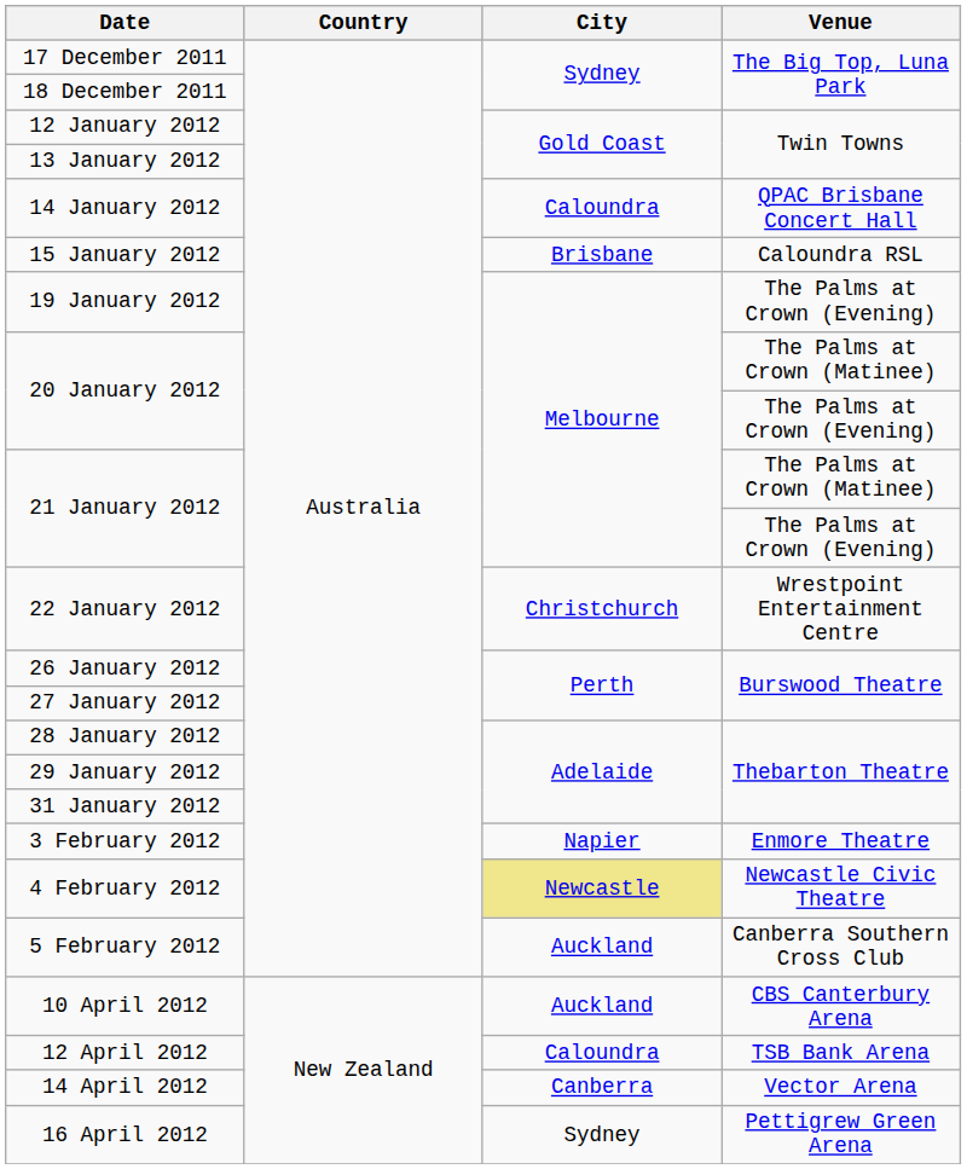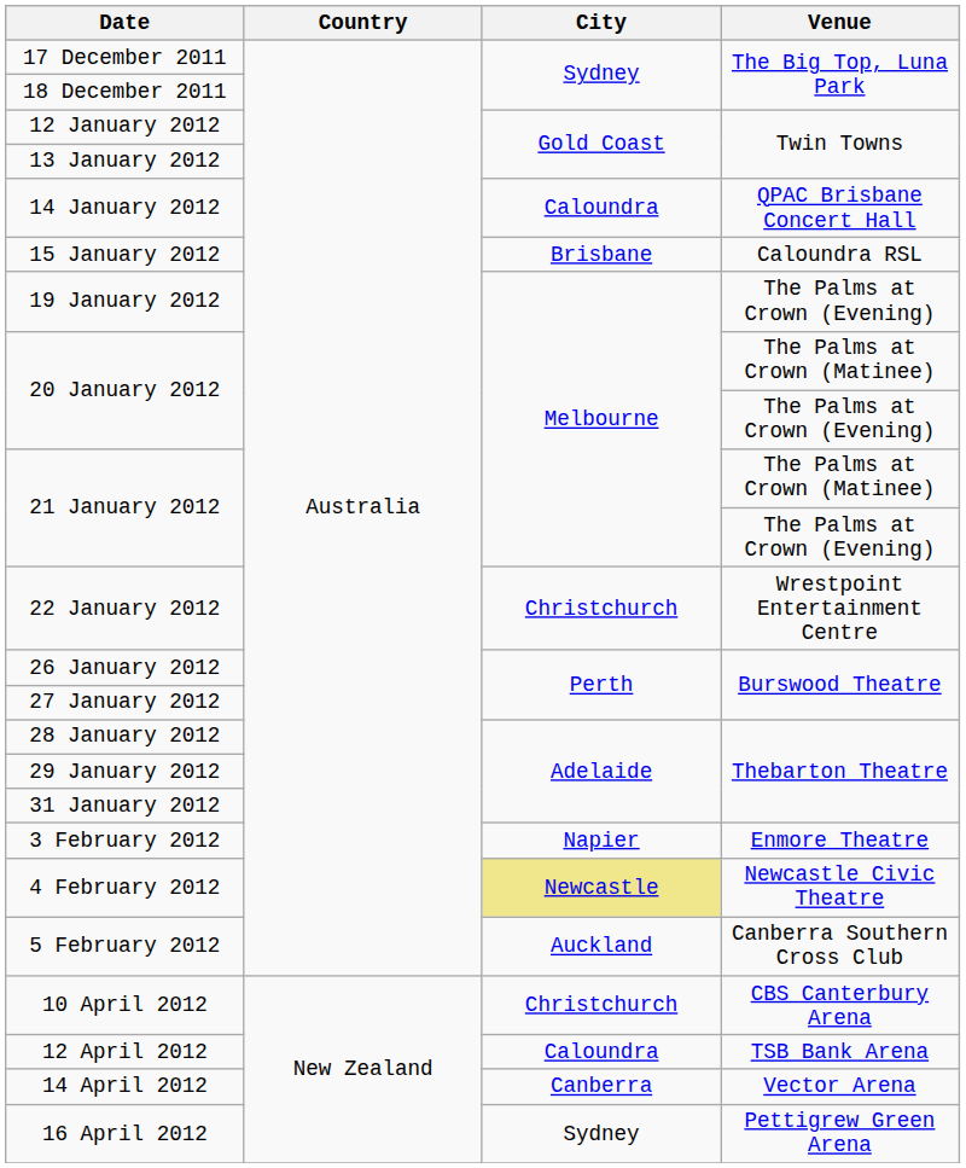 <table class="wikitable" style="text-align:center;">
 <tr bgcolor="#CCCCCC">
 <th width="140">Date</th>
 <th width="140">Country</th>
 <th width="140">City</th>
 <th width="140">Venue</th>
 </tr>
 <tr>
 <td>17 December 2011</td>
 <td rowspan="20">Australia</td>
 <td rowspan="2"><a href='#'>Sydney</a></td>
 <td rowspan="2"><a href='#'>The Big Top, Luna Park</a></td>
 </tr>
 <tr>
 <td>18 December 2011</td>
 </tr>
 <tr>
 <td>12 January 2012</td>
 <td rowspan="2"><a href='#'>Gold Coast</a></td>
 <td rowspan="2">Twin Towns</td>
 </tr>
 <tr>
 <td>13 January 2012</td>
 </tr>
 <tr>
 <td>14 January 2012</td>
 <td><a href='#'>Caloundra</a></td>
 <td><a href='#'>QPAC Brisbane Concert Hall</a></td>
 </tr>
 <tr>
 <td>15 January 2012</td>
 <td><a href='#'>Brisbane</a></td>
 <td>Caloundra RSL</td>
 </tr>
 <tr>
 <td>19 January 2012</td>
 <td rowspan="5"><a href='#'>Melbourne</a></td>
 <td>The Palms at Crown (Evening)</td>
 </tr>
 <tr>
 <td rowspan="2">20 January 2012</td>
 <td>The Palms at Crown (Matinee)</td>
 </tr>
 <tr>
 <td>The Palms at Crown (Evening)</td>
 </tr>
 <tr>
 <td rowspan="2">21 January 2012</td>
 <td>The Palms at Crown (Matinee)</td>
 </tr>
 <tr>
 <td>The Palms at Crown (Evening)</td>
 </tr>
 <tr>
 <td>22 January 2012</td>
 <td><a href='#'>Christchurch</a></td>
 <td>Wrestpoint Entertainment Centre</td>
 </tr>
 <tr>
 <td>26 January 2012</td>
 <td rowspan="2"><a href='#'>Perth</a></td>
 <td rowspan="2"><a href='#'>Burswood Theatre</a></td>
 </tr>
 <tr>
 <td>27 January 2012</td>
 </tr>
 <tr>
 <td>28 January 2012</td>
 <td rowspan="3"><a href='#'>Adelaide</a></td>
 <td rowspan="3"><a href='#'>Thebarton Theatre</a></td>
 </tr>
 <tr>
 <td>29 January 2012</td>
 </tr>
 <tr>
 <td>31 January 2012</td>
 </tr>
 <tr>
 <td>3 February 2012</td>
 <td><a href='#'>Napier</a></td>
 <td><a href='#'>Enmore Theatre</a></td>
 </tr>
 <tr>
 <td>4 February 2012</td>
 <td style="background: khaki;"><a href='#'>Newcastle</a></td>
 <td><a href='#'>Newcastle Civic Theatre</a></td>
 </tr>
 <tr>
 <td>5 February 2012</td>
 <td><a href='#'>Auckland</a></td>
 <td>Canberra Southern Cross Club</td>
 </tr>
 <tr>
 <td>10 April 2012</td>
 <td rowspan="4">New Zealand</td>
-<td><a href='#'>Auckland</a></td>
+<td><a href='#'>Christchurch</a></td>
 <td><a href='#'>CBS Canterbury Arena</a></td>
 </tr>
 <tr>
 <td>12 April 2012</td>
 <td><a href='#'>Caloundra</a></td>
 <td><a href='#'>TSB Bank Arena</a></td>
 </tr>
 <tr>
 <td>14 April 2012</td>
 <td><a href='#'>Canberra</a></td>
 <td><a href='#'>Vector Arena</a></td>
 </tr>
 <tr>
 <td>16 April 2012</td>
 <td>Sydney</td>
 <td><a href='#'>Pettigrew Green Arena</a></td>
 </tr>
 <tr>
 </tr>
 </table>
